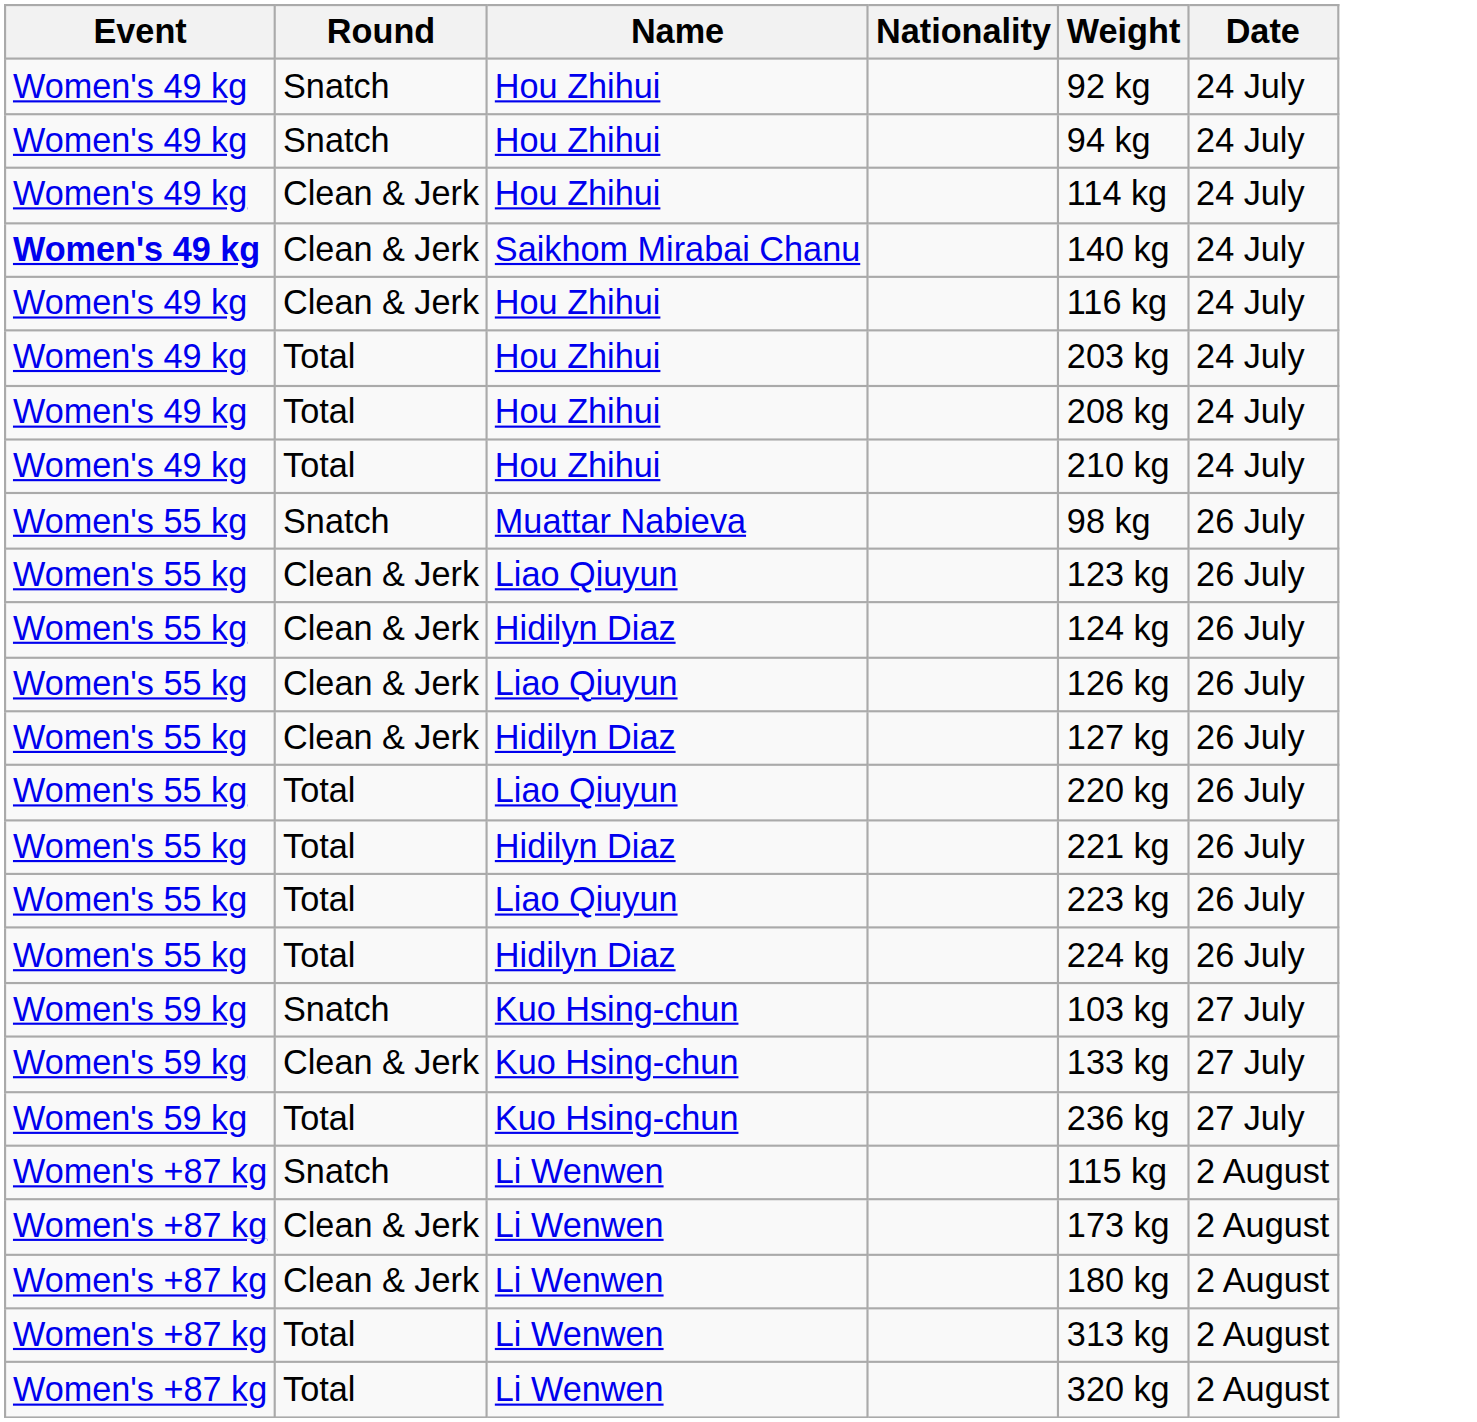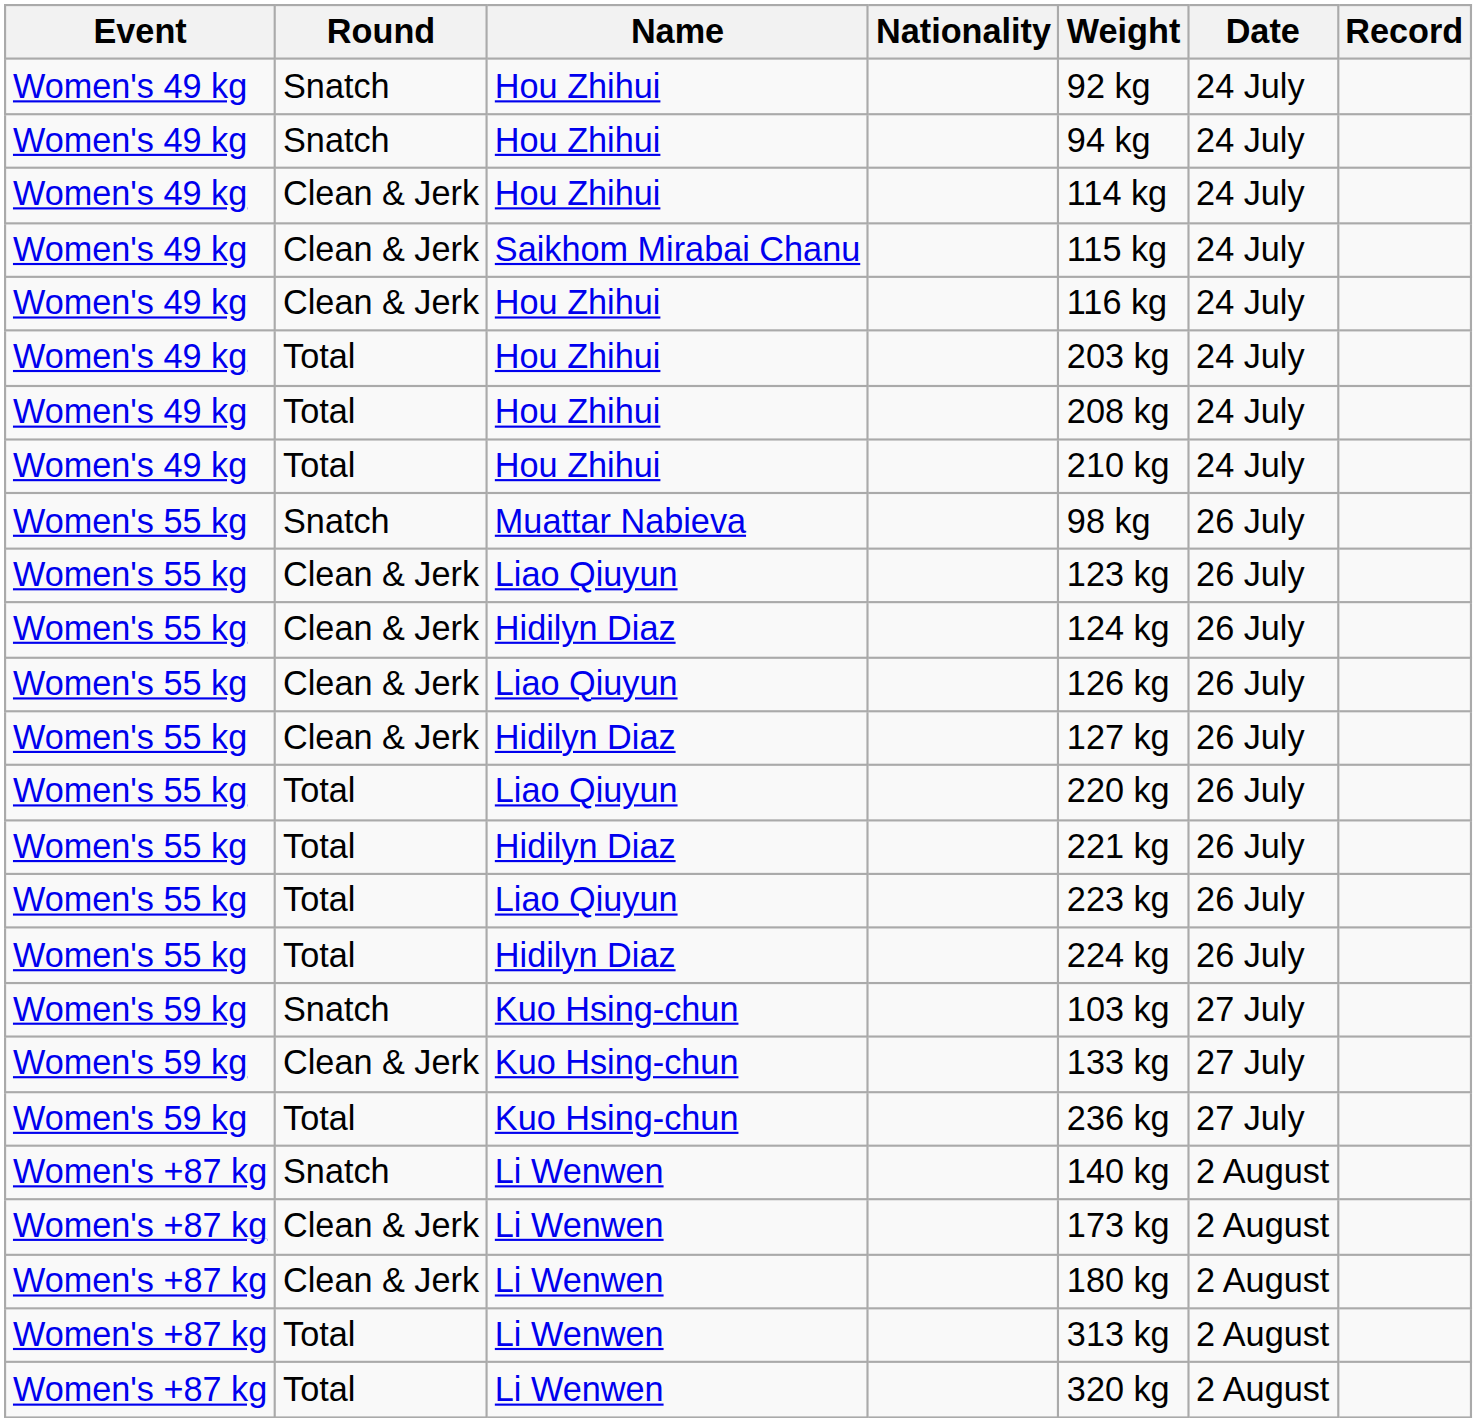 <table class="wikitable">
 <tr>
 <th>Event</th>
 <th>Round</th>
 <th>Name</th>
 <th>Nationality</th>
 <th>Weight</th>
 <th>Date</th>
+<th>Record</th>
 </tr>
 <tr>
 <td><a href='#'>Women's 49 kg</a></td>
 <td>Snatch</td>
 <td><a href='#'>Hou Zhihui</a></td>
 <td></td>
 <td>92 kg</td>
 <td>24 July</td>
+<td></td>
 </tr>
 <tr>
 <td><a href='#'>Women's 49 kg</a></td>
 <td>Snatch</td>
 <td><a href='#'>Hou Zhihui</a></td>
 <td></td>
 <td>94 kg</td>
 <td>24 July</td>
+<td></td>
 </tr>
 <tr>
 <td><a href='#'>Women's 49 kg</a></td>
 <td>Clean & Jerk</td>
 <td><a href='#'>Hou Zhihui</a></td>
 <td></td>
 <td>114 kg</td>
 <td>24 July</td>
+<td></td>
 </tr>
 <tr>
-<td><strong><a href='#'>Women's 49 kg</a></strong></td>
+<td><a href='#'>Women's 49 kg</a></td>
 <td>Clean & Jerk</td>
 <td><a href='#'>Saikhom Mirabai Chanu</a></td>
 <td></td>
-<td>140 kg</td>
+<td>115 kg</td>
 <td>24 July</td>
+<td></td>
 </tr>
 <tr>
 <td><a href='#'>Women's 49 kg</a></td>
 <td>Clean & Jerk</td>
 <td><a href='#'>Hou Zhihui</a></td>
 <td></td>
 <td>116 kg</td>
 <td>24 July</td>
+<td></td>
 </tr>
 <tr>
 <td><a href='#'>Women's 49 kg</a></td>
 <td>Total</td>
 <td><a href='#'>Hou Zhihui</a></td>
 <td></td>
 <td>203 kg</td>
 <td>24 July</td>
+<td></td>
 </tr>
 <tr>
 <td><a href='#'>Women's 49 kg</a></td>
 <td>Total</td>
 <td><a href='#'>Hou Zhihui</a></td>
 <td></td>
 <td>208 kg</td>
 <td>24 July</td>
+<td></td>
 </tr>
 <tr>
 <td><a href='#'>Women's 49 kg</a></td>
 <td>Total</td>
 <td><a href='#'>Hou Zhihui</a></td>
 <td></td>
 <td>210 kg</td>
 <td>24 July</td>
+<td></td>
 </tr>
 <tr>
 <td><a href='#'>Women's 55 kg</a></td>
 <td>Snatch</td>
 <td><a href='#'>Muattar Nabieva</a></td>
 <td></td>
 <td>98 kg</td>
 <td>26 July</td>
+<td></td>
 </tr>
 <tr>
 <td><a href='#'>Women's 55 kg</a></td>
 <td>Clean & Jerk</td>
 <td><a href='#'>Liao Qiuyun</a></td>
 <td></td>
 <td>123 kg</td>
 <td>26 July</td>
+<td></td>
 </tr>
 <tr>
 <td><a href='#'>Women's 55 kg</a></td>
 <td>Clean & Jerk</td>
 <td><a href='#'>Hidilyn Diaz</a></td>
 <td></td>
 <td>124 kg</td>
 <td>26 July</td>
+<td></td>
 </tr>
 <tr>
 <td><a href='#'>Women's 55 kg</a></td>
 <td>Clean & Jerk</td>
 <td><a href='#'>Liao Qiuyun</a></td>
 <td></td>
 <td>126 kg</td>
 <td>26 July</td>
+<td></td>
 </tr>
 <tr>
 <td><a href='#'>Women's 55 kg</a></td>
 <td>Clean & Jerk</td>
 <td><a href='#'>Hidilyn Diaz</a></td>
 <td></td>
 <td>127 kg</td>
 <td>26 July</td>
+<td></td>
 </tr>
 <tr>
 <td><a href='#'>Women's 55 kg</a></td>
 <td>Total</td>
 <td><a href='#'>Liao Qiuyun</a></td>
 <td></td>
 <td>220 kg</td>
 <td>26 July</td>
+<td></td>
 </tr>
 <tr>
 <td><a href='#'>Women's 55 kg</a></td>
 <td>Total</td>
 <td><a href='#'>Hidilyn Diaz</a></td>
 <td></td>
 <td>221 kg</td>
 <td>26 July</td>
+<td></td>
 </tr>
 <tr>
 <td><a href='#'>Women's 55 kg</a></td>
 <td>Total</td>
 <td><a href='#'>Liao Qiuyun</a></td>
 <td></td>
 <td>223 kg</td>
 <td>26 July</td>
+<td></td>
 </tr>
 <tr>
 <td><a href='#'>Women's 55 kg</a></td>
 <td>Total</td>
 <td><a href='#'>Hidilyn Diaz</a></td>
 <td></td>
 <td>224 kg</td>
 <td>26 July</td>
+<td></td>
 </tr>
 <tr>
 <td><a href='#'>Women's 59 kg</a></td>
 <td>Snatch</td>
 <td><a href='#'>Kuo Hsing-chun</a></td>
 <td></td>
 <td>103 kg</td>
 <td>27 July</td>
+<td></td>
 </tr>
 <tr>
 <td><a href='#'>Women's 59 kg</a></td>
 <td>Clean & Jerk</td>
 <td><a href='#'>Kuo Hsing-chun</a></td>
 <td></td>
 <td>133 kg</td>
 <td>27 July</td>
+<td></td>
 </tr>
 <tr>
 <td><a href='#'>Women's 59 kg</a></td>
 <td>Total</td>
 <td><a href='#'>Kuo Hsing-chun</a></td>
 <td></td>
 <td>236 kg</td>
 <td>27 July</td>
+<td></td>
 </tr>
 <tr>
 <td><a href='#'>Women's +87 kg</a></td>
 <td>Snatch</td>
 <td><a href='#'>Li Wenwen</a></td>
 <td></td>
-<td>115 kg</td>
+<td>140 kg</td>
 <td>2 August</td>
+<td></td>
 </tr>
 <tr>
 <td><a href='#'>Women's +87 kg</a></td>
 <td>Clean & Jerk</td>
 <td><a href='#'>Li Wenwen</a></td>
 <td></td>
 <td>173 kg</td>
 <td>2 August</td>
+<td></td>
 </tr>
 <tr>
 <td><a href='#'>Women's +87 kg</a></td>
 <td>Clean & Jerk</td>
 <td><a href='#'>Li Wenwen</a></td>
 <td></td>
 <td>180 kg</td>
 <td>2 August</td>
+<td></td>
 </tr>
 <tr>
 <td><a href='#'>Women's +87 kg</a></td>
 <td>Total</td>
 <td><a href='#'>Li Wenwen</a></td>
 <td></td>
 <td>313 kg</td>
 <td>2 August</td>
+<td></td>
 </tr>
 <tr>
 <td><a href='#'>Women's +87 kg</a></td>
 <td>Total</td>
 <td><a href='#'>Li Wenwen</a></td>
 <td></td>
 <td>320 kg</td>
 <td>2 August</td>
+<td></td>
 </tr>
 </table>
